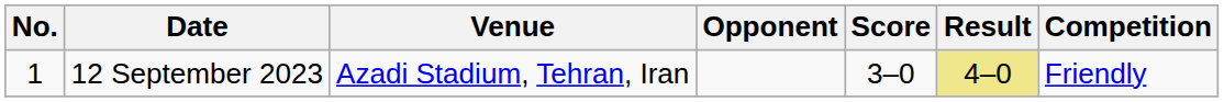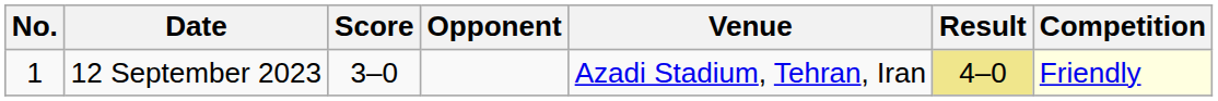 <table class="wikitable sortable">
 <tr>
 <th scope="col">No.</th>
 <th scope="col">Date</th>
+<th scope="col">Score</th>
+<th scope="col">Opponent</th>
 <th scope="col">Venue</th>
-<th scope="col">Opponent</th>
-<th scope="col">Score</th>
 <th scope="col">Result</th>
 <th scope="col">Competition</th>
 </tr>
 <tr>
 <td style="text-align:center">1</td>
 <td>12 September 2023</td>
+<td style="text-align:center">3–0</td>
+<td></td>
 <td><a href='#'>Azadi Stadium</a>, <a href='#'>Tehran</a>, Iran</td>
-<td></td>
-<td style="text-align:center">3–0</td>
 <td style="background: khaki; text-align:center">4–0</td>
-<td><a href='#'>Friendly</a></td>
+<td style="background: lightyellow;"><a href='#'>Friendly</a></td>
 </tr>
 </table>
